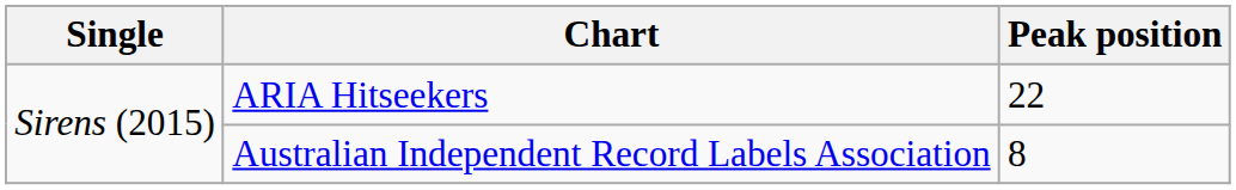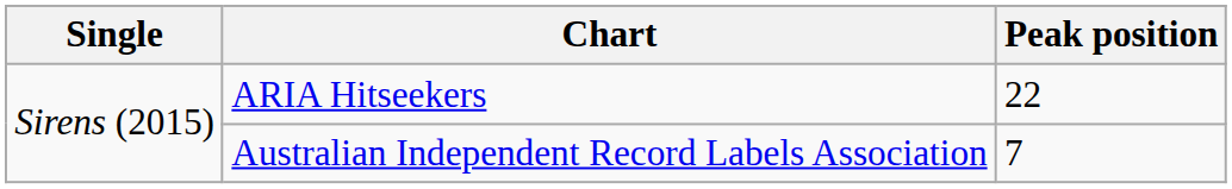 <table class="wikitable">
 <tr>
 <th>Single</th>
 <th>Chart</th>
 <th>Peak position</th>
 </tr>
 <tr>
 <td rowspan="2"><em>Sirens</em> (2015)</td>
 <td><a href='#'>ARIA Hitseekers</a></td>
 <td>22</td>
 </tr>
 <tr>
 <td><a href='#'>Australian Independent Record Labels Association</a></td>
-<td>8</td>
+<td>7</td>
 </tr>
 </table>
